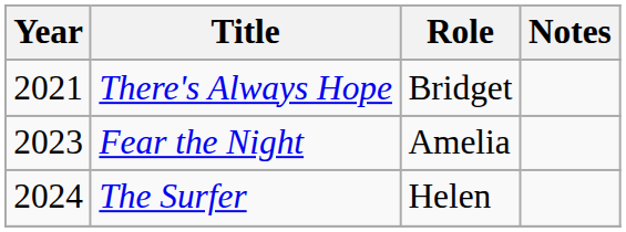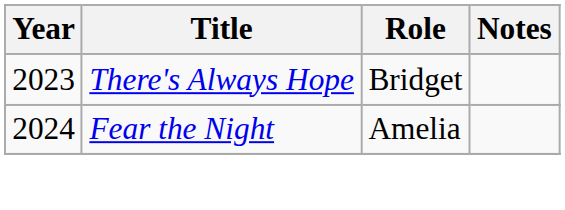 <table class="wikitable sortable">
 <tr>
 <th>Year</th>
 <th>Title</th>
 <th>Role</th>
 <th>Notes</th>
 </tr>
 <tr>
-<td>2021</td>
+<td>2023</td>
 <td><em><a href='#'>There's Always Hope</a></em></td>
 <td>Bridget</td>
 <td></td>
 </tr>
 <tr>
-<td>2023</td>
+<td>2024</td>
 <td><em><a href='#'>Fear the Night</a></em></td>
 <td>Amelia</td>
 <td></td>
 </tr>
 <tr>
-<td>2024</td>
-<td><em><a href='#'>The Surfer</a></em></td>
-<td>Helen</td>
-<td></td>
-</tr>
-<tr>
 </tr>
 </table>
